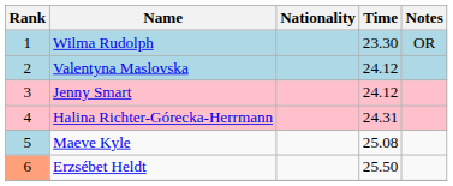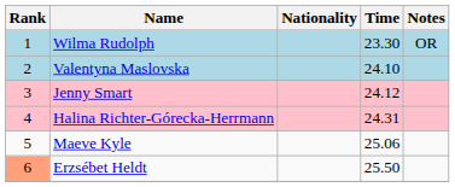 <table class="wikitable sortable" style="text-align:center">
 <tr>
 <th>Rank</th>
 <th>Name</th>
 <th>Nationality</th>
 <th>Time</th>
 <th>Notes</th>
 </tr>
 <tr bgcolor=lightblue>
 <td>1</td>
 <td align=left><a href='#'>Wilma Rudolph</a></td>
 <td align=left></td>
 <td>23.30</td>
 <td>OR</td>
 </tr>
 <tr bgcolor=lightblue>
 <td>2</td>
 <td align=left><a href='#'>Valentyna Maslovska</a></td>
 <td align=left></td>
-<td>24.12</td>
+<td>24.10</td>
 <td></td>
 </tr>
 <tr bgcolor=pink>
 <td>3</td>
 <td align=left><a href='#'>Jenny Smart</a></td>
 <td align=left></td>
 <td>24.12</td>
 <td></td>
 </tr>
 <tr bgcolor=pink>
 <td>4</td>
 <td align=left><a href='#'>Halina Richter-Górecka-Herrmann</a></td>
 <td align=left></td>
 <td>24.31</td>
 <td></td>
 </tr>
 <tr>
-<td style="background: lightblue;">5</td>
+<td>5</td>
 <td align=left><a href='#'>Maeve Kyle</a></td>
 <td align=left></td>
-<td>25.08</td>
+<td>25.06</td>
 <td></td>
 </tr>
 <tr>
 <td style="background: lightsalmon;">6</td>
 <td align=left><a href='#'>Erzsébet Heldt</a></td>
 <td align=left></td>
 <td>25.50</td>
 <td></td>
 </tr>
 <tr>
 </tr>
 </table>
